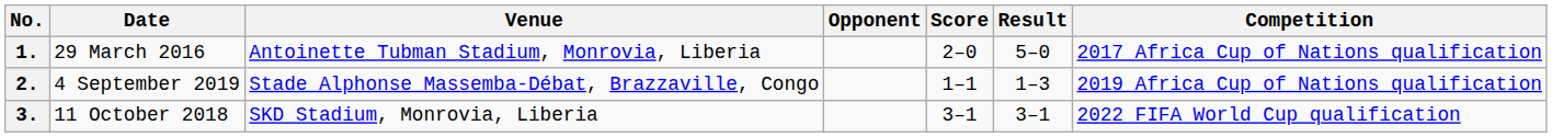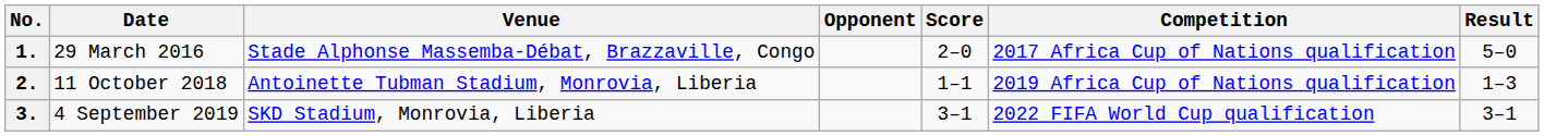 <table class="wikitable plainrowheaders">
 <tr>
 <th scope=col>No.</th>
 <th scope=col data-sort-type=date>Date</th>
 <th scope=col>Venue</th>
 <th scope=col>Opponent</th>
 <th scope=col>Score</th>
+<th scope=col>Competition</th>
 <th scope=col>Result</th>
-<th scope=col>Competition</th>
 </tr>
 <tr>
 <th scope=row>1.</th>
 <td>29 March 2016</td>
-<td><a href='#'>Antoinette Tubman Stadium</a>, <a href='#'>Monrovia</a>, Liberia</td>
+<td><a href='#'>Stade Alphonse Massemba-Débat</a>, <a href='#'>Brazzaville</a>, Congo</td>
 <td></td>
 <td align=center>2–0</td>
+<td><a href='#'>2017 Africa Cup of Nations qualification</a></td>
 <td align="center">5–0</td>
-<td><a href='#'>2017 Africa Cup of Nations qualification</a></td>
 </tr>
 <tr>
 <th scope=row>2.</th>
-<td>4 September 2019</td>
-<td><a href='#'>Stade Alphonse Massemba-Débat</a>, <a href='#'>Brazzaville</a>, Congo</td>
+<td>11 October 2018</td>
+<td><a href='#'>Antoinette Tubman Stadium</a>, <a href='#'>Monrovia</a>, Liberia</td>
 <td></td>
 <td align=center>1–1</td>
+<td><a href='#'>2019 Africa Cup of Nations qualification</a></td>
 <td align="center">1–3</td>
-<td><a href='#'>2019 Africa Cup of Nations qualification</a></td>
 </tr>
 <tr>
 <th scope=row>3.</th>
-<td>11 October 2018</td>
+<td>4 September 2019</td>
 <td><a href='#'>SKD Stadium</a>, Monrovia, Liberia</td>
 <td></td>
 <td align=center>3–1</td>
+<td><a href='#'>2022 FIFA World Cup qualification</a></td>
 <td align="center">3–1</td>
-<td><a href='#'>2022 FIFA World Cup qualification</a></td>
 </tr>
 </table>
